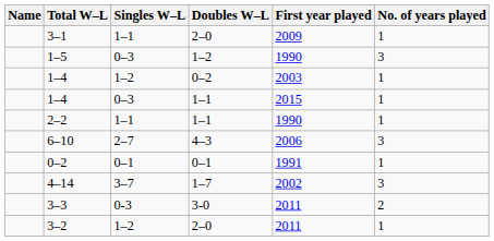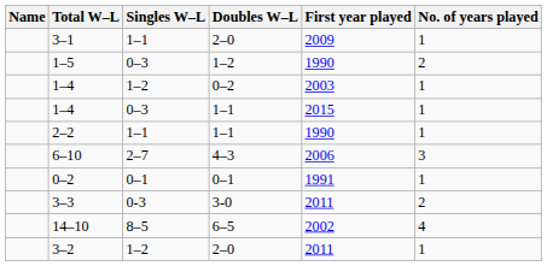 <table class="sortable wikitable">
 <tr>
 <th>Name</th>
 <th>Total W–L</th>
 <th>Singles W–L</th>
 <th>Doubles W–L</th>
 <th>First year played</th>
 <th>No. of years played</th>
 </tr>
 <tr>
 <td></td>
 <td>3–1</td>
 <td>1–1</td>
 <td>2–0</td>
 <td><a href='#'>2009</a></td>
 <td>1</td>
 </tr>
 <tr>
 <td></td>
 <td>1–5</td>
 <td>0–3</td>
 <td>1–2</td>
 <td><a href='#'>1990</a></td>
-<td>3</td>
+<td>2</td>
 </tr>
 <tr>
 <td></td>
 <td>1–4</td>
 <td>1–2</td>
 <td>0–2</td>
 <td><a href='#'>2003</a></td>
 <td>1</td>
 </tr>
 <tr>
 <td></td>
 <td>1–4</td>
 <td>0–3</td>
 <td>1–1</td>
 <td><a href='#'>2015</a></td>
 <td>1</td>
 </tr>
 <tr>
 <td></td>
 <td>2–2</td>
 <td>1–1</td>
 <td>1–1</td>
 <td><a href='#'>1990</a></td>
 <td>1</td>
 </tr>
 <tr>
 <td></td>
 <td>6–10</td>
 <td>2–7</td>
 <td>4–3</td>
 <td><a href='#'>2006</a></td>
 <td>3</td>
 </tr>
 <tr>
 <td></td>
 <td>0–2</td>
 <td>0–1</td>
 <td>0–1</td>
 <td><a href='#'>1991</a></td>
 <td>1</td>
 </tr>
 <tr>
 <td></td>
-<td>4–14</td>
-<td>3–7</td>
-<td>1–7</td>
-<td><a href='#'>2002</a></td>
-<td>3</td>
-</tr>
-<tr>
-<td></td>
 <td>3–3</td>
 <td>0-3</td>
 <td>3-0</td>
 <td><a href='#'>2011</a></td>
 <td>2</td>
+</tr>
+<tr>
+<td></td>
+<td>14–10</td>
+<td>8–5</td>
+<td>6–5</td>
+<td><a href='#'>2002</a></td>
+<td>4</td>
 </tr>
 <tr>
 <td></td>
 <td>3–2</td>
 <td>1–2</td>
 <td>2–0</td>
 <td><a href='#'>2011</a></td>
 <td>1</td>
 </tr>
 </table>
